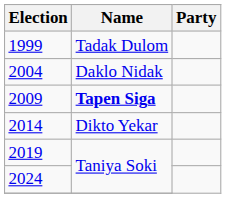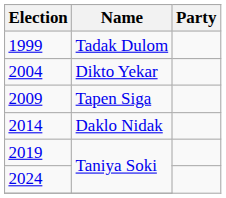 <table class="wikitable sortable">
 <tr>
 <th>Election</th>
 <th>Name</th>
 <th colspan=2>Party</th>
 </tr>
 <tr>
 <td><a href='#'>1999</a></td>
 <td><a href='#'>Tadak Dulom</a></td>
 <td></td>
 </tr>
 <tr>
 <td><a href='#'>2004</a></td>
-<td><a href='#'>Daklo Nidak</a></td>
+<td><a href='#'>Dikto Yekar</a></td>
 <td></td>
 </tr>
 <tr>
 <td><a href='#'>2009</a></td>
-<td><strong><a href='#'>Tapen Siga</a></strong></td>
+<td><a href='#'>Tapen Siga</a></td>
 <td></td>
 </tr>
 <tr>
 <td><a href='#'>2014</a></td>
-<td><a href='#'>Dikto Yekar</a></td>
+<td><a href='#'>Daklo Nidak</a></td>
 <td></td>
 </tr>
 <tr>
 <td><a href='#'>2019</a></td>
 <td rowspan=2><a href='#'>Taniya Soki</a></td>
 <td></td>
 </tr>
 <tr>
 <td><a href='#'>2024</a></td>
 </tr>
 <tr>
 </tr>
 </table>
